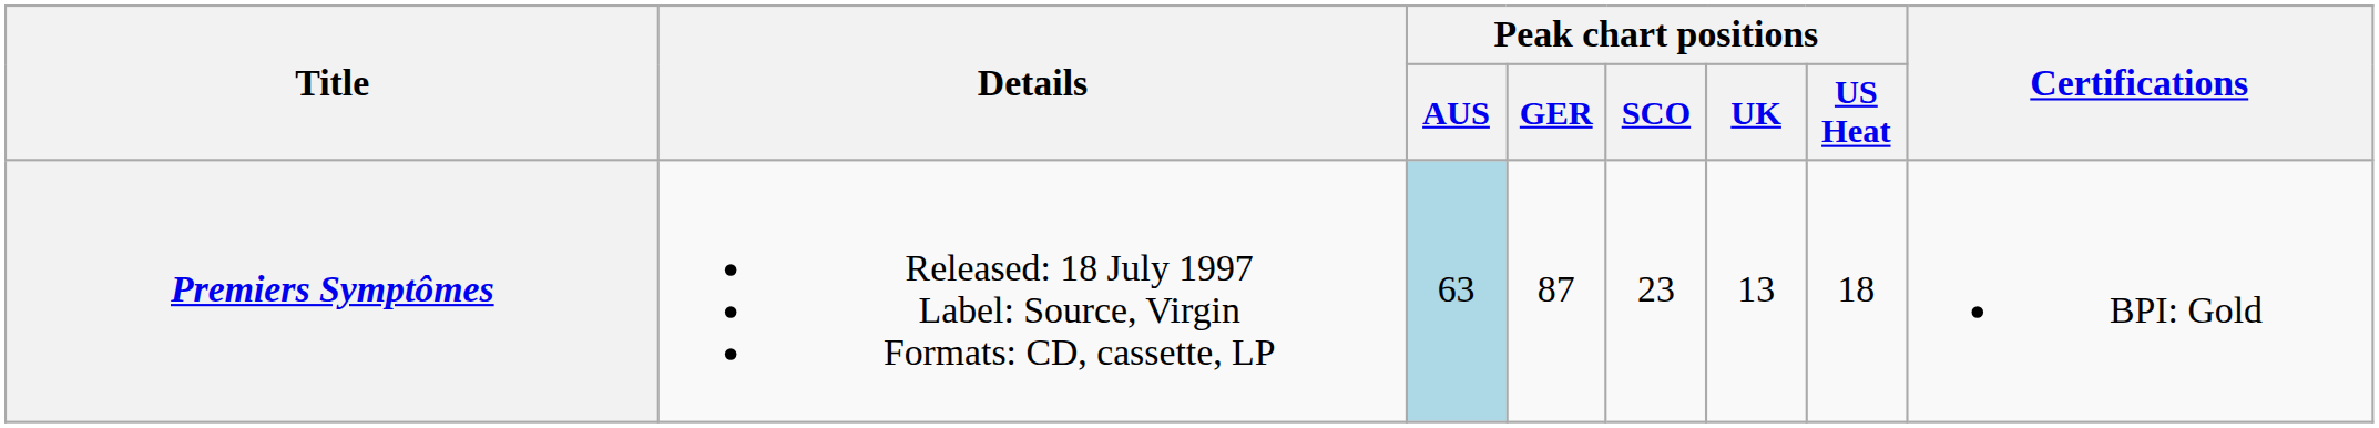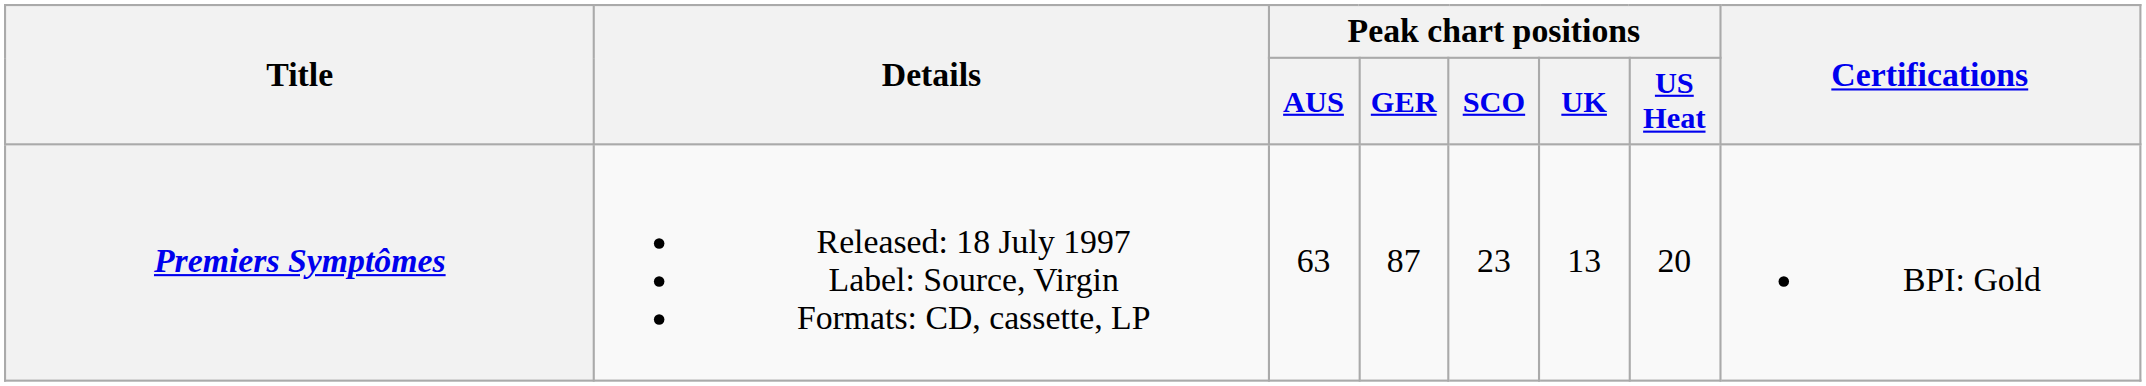 <table class="wikitable plainrowheaders" style="text-align:center;" border="1">
 <tr>
 <th scope="col" rowspan="2" style="width:17em;">Title</th>
 <th scope="col" rowspan="2" style="width:19.5em;">Details</th>
 <th scope="col" colspan="5">Peak chart positions</th>
 <th scope="col" rowspan="2" style="width:12em;"><a href='#'>Certifications</a></th>
 </tr>
 <tr>
 <th scope="col" style="width:2.5em;font-size:90%;"><a href='#'>AUS</a><br></th>
 <th scope="col" style="width:2.5em;font-size:90%;"><a href='#'>GER</a><br></th>
 <th scope="col" style="width:2.5em;font-size:90%;"><a href='#'>SCO</a><br></th>
 <th scope="col" style="width:2.5em;font-size:90%;"><a href='#'>UK</a><br></th>
 <th scope="col" style="width:2.5em;font-size:90%;"><a href='#'>US<br>Heat</a><br></th>
 </tr>
 <tr>
 <th scope="row"><em><a href='#'>Premiers Symptômes</a></em></th>
 <td><br><ul><li>Released: 18 July 1997</li><li>Label: Source, Virgin</li><li>Formats: CD, cassette, LP</li></ul></td>
-<td style="background: lightblue;">63</td>
+<td>63</td>
 <td>87</td>
 <td>23</td>
 <td>13</td>
-<td>18</td>
+<td>20</td>
 <td><br><ul><li>BPI: Gold</li></ul></td>
 </tr>
 </table>
